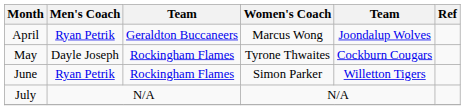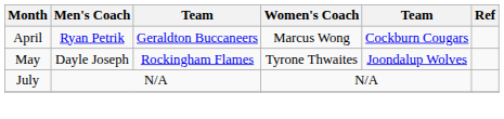 <table class="wikitable" style="text-align:center">
 <tr>
 <th>Month</th>
 <th>Men's Coach</th>
 <th>Team</th>
 <th>Women's Coach</th>
 <th>Team</th>
 <th>Ref</th>
 </tr>
 <tr>
 <td>April</td>
 <td><a href='#'>Ryan Petrik</a></td>
 <td><a href='#'>Geraldton Buccaneers</a></td>
 <td>Marcus Wong</td>
-<td><a href='#'>Joondalup Wolves</a></td>
+<td><a href='#'>Cockburn Cougars</a></td>
 <td></td>
 </tr>
 <tr>
 <td>May</td>
 <td>Dayle Joseph</td>
 <td><a href='#'>Rockingham Flames</a></td>
 <td>Tyrone Thwaites</td>
-<td><a href='#'>Cockburn Cougars</a></td>
-<td></td>
-</tr>
-<tr>
-<td>June</td>
-<td><a href='#'>Ryan Petrik</a></td>
-<td><a href='#'>Rockingham Flames</a></td>
-<td>Simon Parker</td>
-<td><a href='#'>Willetton Tigers</a></td>
+<td><a href='#'>Joondalup Wolves</a></td>
 <td></td>
 </tr>
 <tr>
 <td>July</td>
 <td colspan=2>N/A</td>
 <td colspan=2>N/A</td>
 <td></td>
 </tr>
 <tr>
 </tr>
 </table>
